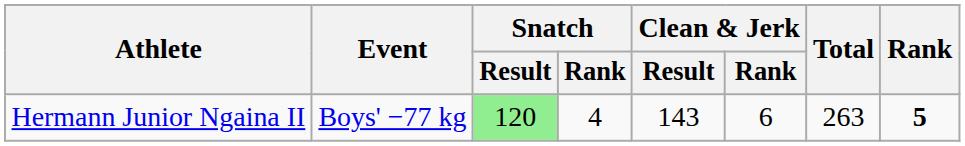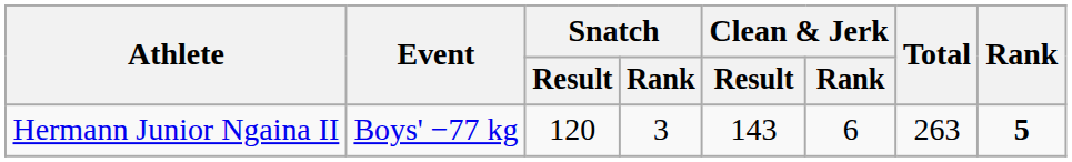 <table class="wikitable" style="font-size:90%">
 <tr>
 <th rowspan="2">Athlete</th>
 <th rowspan="2">Event</th>
 <th colspan="2">Snatch</th>
 <th colspan="2">Clean & Jerk</th>
 <th rowspan="2">Total</th>
 <th rowspan="2">Rank</th>
 </tr>
 <tr style="font-size:95%">
 <th>Result</th>
 <th>Rank</th>
 <th>Result</th>
 <th>Rank</th>
 </tr>
 <tr align=center>
 <td align=left><a href='#'>Hermann Junior Ngaina II</a></td>
 <td align=left><a href='#'>Boys' −77 kg</a></td>
-<td style="background: lightgreen;">120</td>
-<td>4</td>
+<td>120</td>
+<td>3</td>
 <td>143</td>
 <td>6</td>
 <td>263</td>
 <td><strong>5</strong></td>
 </tr>
 </table>
